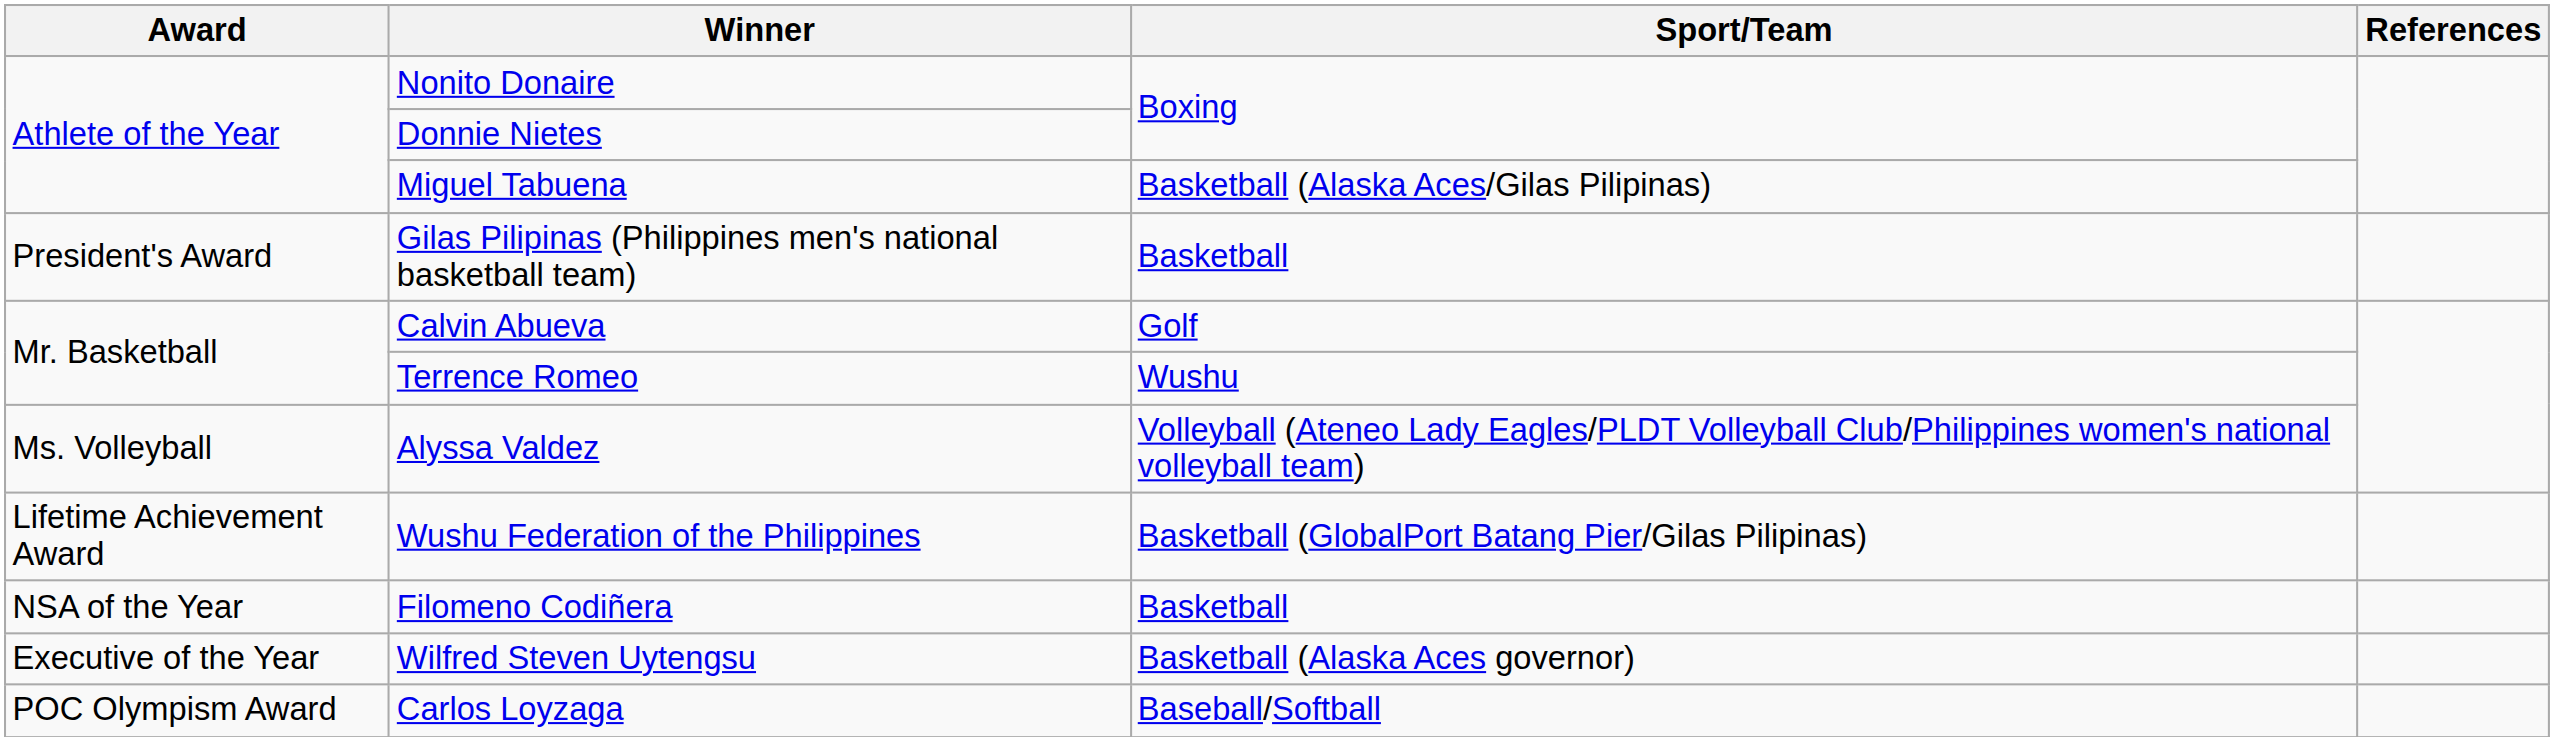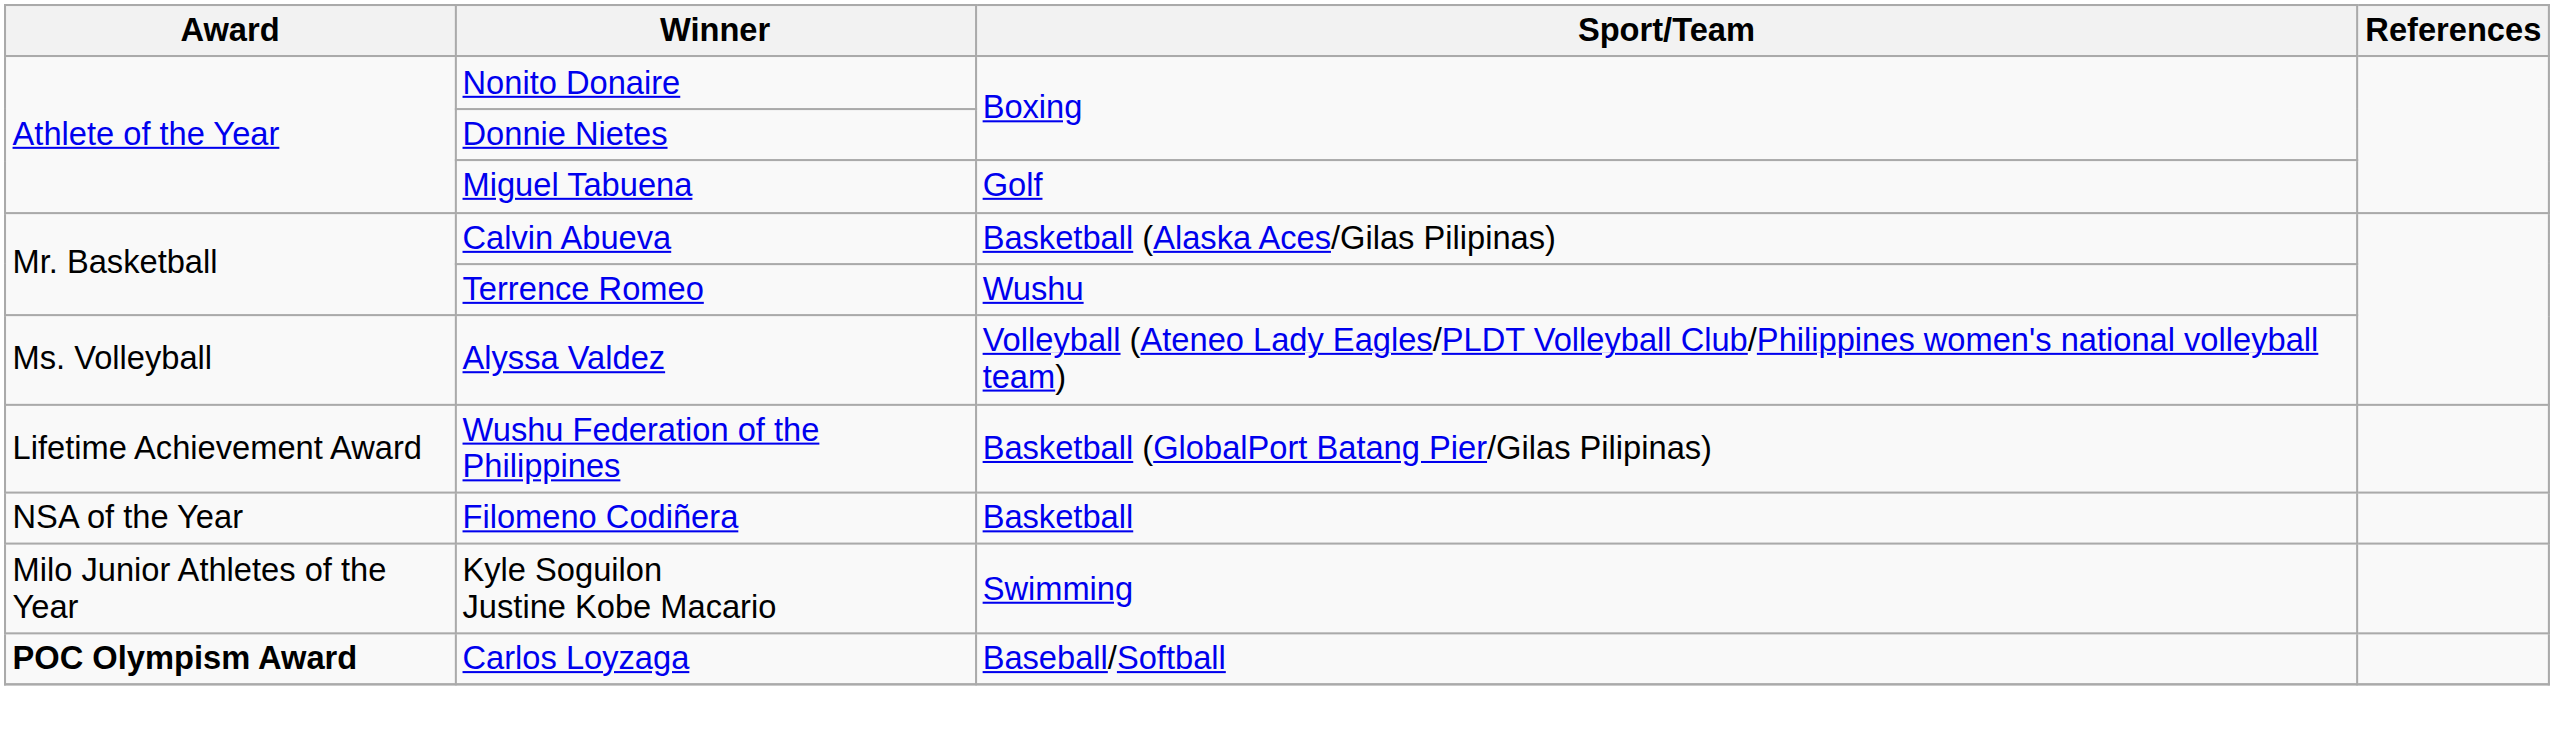 <table class="wikitable">
 <tr>
 <th>Award</th>
 <th>Winner</th>
 <th>Sport/Team</th>
 <th>References</th>
 </tr>
 <tr>
 <td rowspan=3><a href='#'>Athlete of the Year</a></td>
 <td><a href='#'>Nonito Donaire</a></td>
 <td rowspan=2><a href='#'>Boxing</a></td>
 <td rowspan=3></td>
 </tr>
 <tr>
 <td><a href='#'>Donnie Nietes</a></td>
 </tr>
 <tr>
 <td><a href='#'>Miguel Tabuena</a></td>
-<td><a href='#'>Basketball</a> (<a href='#'>Alaska Aces</a>/Gilas Pilipinas)</td>
-</tr>
-<tr>
-<td>President's Award</td>
-<td><a href='#'>Gilas Pilipinas</a> (Philippines men's national basketball team)</td>
-<td><a href='#'>Basketball</a></td>
-<td></td>
+<td><a href='#'>Golf</a></td>
 </tr>
 <tr>
 <td rowspan=2>Mr. Basketball</td>
 <td><a href='#'>Calvin Abueva</a></td>
-<td><a href='#'>Golf</a></td>
+<td><a href='#'>Basketball</a> (<a href='#'>Alaska Aces</a>/Gilas Pilipinas)</td>
 <td rowspan=3></td>
 </tr>
 <tr>
 <td><a href='#'>Terrence Romeo</a></td>
 <td><a href='#'>Wushu</a></td>
 </tr>
 <tr>
 <td>Ms. Volleyball</td>
 <td><a href='#'>Alyssa Valdez</a></td>
 <td><a href='#'>Volleyball</a> (<a href='#'>Ateneo Lady Eagles</a>/<a href='#'>PLDT Volleyball Club</a>/<a href='#'>Philippines women's national volleyball team</a>)</td>
 </tr>
 <tr>
 <td>Lifetime Achievement Award</td>
 <td><a href='#'>Wushu Federation of the Philippines</a></td>
 <td><a href='#'>Basketball</a> (<a href='#'>GlobalPort Batang Pier</a>/Gilas Pilipinas)</td>
 <td></td>
 </tr>
 <tr>
 <td>NSA of the Year</td>
 <td><a href='#'>Filomeno Codiñera</a></td>
 <td><a href='#'>Basketball</a></td>
 <td></td>
 </tr>
 <tr>
-<td>Executive of the Year</td>
-<td><a href='#'>Wilfred Steven Uytengsu</a></td>
-<td><a href='#'>Basketball</a> (<a href='#'>Alaska Aces</a> governor)</td>
+<td>Milo Junior Athletes of the Year</td>
+<td>Kyle Soguilon<br>Justine Kobe Macario</td>
+<td><a href='#'>Swimming</a><br></td>
 <td></td>
 </tr>
 <tr>
-<td>POC Olympism Award</td>
+<td><strong>POC Olympism Award</strong></td>
 <td><a href='#'>Carlos Loyzaga</a></td>
 <td><a href='#'>Baseball</a>/<a href='#'>Softball</a></td>
 <td></td>
 </tr>
 <tr>
 </tr>
 </table>
